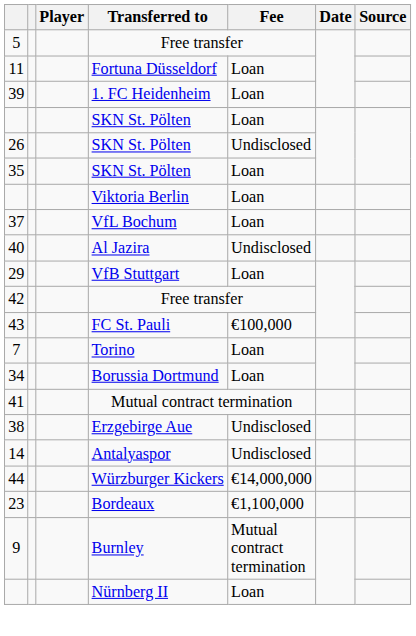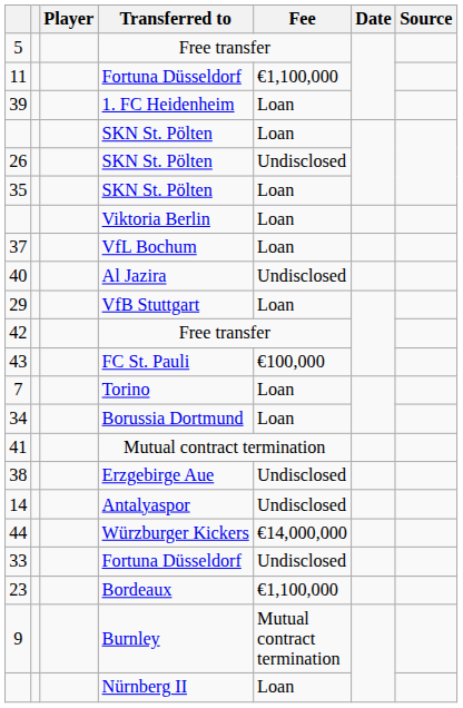 <table class="wikitable plainrowheaders sortable">
 <tr>
 <th></th>
 <th></th>
 <th scope=col>Player</th>
 <th>Transferred to</th>
 <th !scope=col; style="width: 65px;">Fee</th>
 <th scope=col>Date</th>
 <th scope=col>Source</th>
 </tr>
 <tr>
 <td align=center>5</td>
 <td align=center></td>
 <td></td>
 <td colspan="2" style="text-align: center;">Free transfer</td>
 <td rowspan=3></td>
 <td></td>
 </tr>
 <tr>
 <td align=center>11</td>
 <td align=center></td>
 <td></td>
 <td> <a href='#'>Fortuna Düsseldorf</a></td>
-<td>Loan</td>
+<td>€1,100,000</td>
 <td></td>
 </tr>
 <tr>
 <td align=center>39</td>
 <td align=center></td>
 <td></td>
 <td> <a href='#'>1. FC Heidenheim</a></td>
 <td>Loan</td>
 <td></td>
 </tr>
 <tr>
 <td align=center></td>
 <td align=center></td>
 <td></td>
 <td> <a href='#'>SKN St. Pölten</a></td>
 <td>Loan</td>
 <td rowspan=3></td>
 <td rowspan=3></td>
 </tr>
 <tr>
 <td align=center>26</td>
 <td align=center></td>
 <td></td>
 <td> <a href='#'>SKN St. Pölten</a></td>
 <td>Undisclosed</td>
 </tr>
 <tr>
 <td align=center>35</td>
 <td align=center></td>
 <td></td>
 <td> <a href='#'>SKN St. Pölten</a></td>
 <td>Loan</td>
 </tr>
 <tr>
 <td align=center></td>
 <td align=center></td>
 <td></td>
 <td> <a href='#'>Viktoria Berlin</a></td>
 <td>Loan</td>
 <td></td>
 <td></td>
 </tr>
 <tr>
 <td align=center>37</td>
 <td align=center></td>
 <td></td>
 <td> <a href='#'>VfL Bochum</a></td>
 <td>Loan</td>
 <td></td>
 <td></td>
 </tr>
 <tr>
 <td align=center>40</td>
 <td align=center></td>
 <td></td>
 <td> <a href='#'>Al Jazira</a></td>
 <td>Undisclosed</td>
 <td></td>
 <td></td>
 </tr>
 <tr>
 <td align=center>29</td>
 <td align=center></td>
 <td></td>
 <td> <a href='#'>VfB Stuttgart</a></td>
 <td>Loan</td>
 <td rowspan=3></td>
 <td></td>
 </tr>
 <tr>
 <td align=center>42</td>
 <td align=center></td>
 <td></td>
 <td colspan="2" style="text-align: center;">Free transfer</td>
 <td></td>
 </tr>
 <tr>
 <td align=center>43</td>
 <td align=center></td>
 <td></td>
 <td> <a href='#'>FC St. Pauli</a></td>
 <td>€100,000</td>
 <td></td>
 </tr>
 <tr>
 <td align=center>7</td>
 <td align=center></td>
 <td></td>
 <td> <a href='#'>Torino</a></td>
 <td>Loan</td>
 <td rowspan=2></td>
 <td></td>
 </tr>
 <tr>
 <td align=center>34</td>
 <td align=center></td>
 <td></td>
 <td> <a href='#'>Borussia Dortmund</a></td>
 <td>Loan</td>
 <td></td>
 </tr>
 <tr>
 <td align=center>41</td>
 <td align=center></td>
 <td></td>
 <td colspan="2" style="text-align: center;">Mutual contract termination</td>
 <td></td>
 <td></td>
 </tr>
 <tr>
 <td align=center>38</td>
 <td align=center></td>
 <td></td>
 <td> <a href='#'>Erzgebirge Aue</a></td>
 <td>Undisclosed</td>
 <td></td>
 <td></td>
 </tr>
 <tr>
 <td align=center>14</td>
 <td align=center></td>
 <td></td>
 <td> <a href='#'>Antalyaspor</a></td>
 <td>Undisclosed</td>
 <td></td>
 <td></td>
 </tr>
 <tr>
 <td align=center>44</td>
 <td align=center></td>
 <td></td>
 <td> <a href='#'>Würzburger Kickers</a></td>
 <td>€14,000,000</td>
 <td></td>
 <td></td>
 </tr>
 <tr>
+<td align=center>33</td>
+<td align=center></td>
+<td></td>
+<td> <a href='#'>Fortuna Düsseldorf</a></td>
+<td>Undisclosed</td>
+<td></td>
+<td></td>
+</tr>
+<tr>
 <td align=center>23</td>
 <td align=center></td>
 <td></td>
 <td> <a href='#'>Bordeaux</a></td>
 <td>€1,100,000</td>
 <td></td>
 <td></td>
 </tr>
 <tr>
 <td align=center>9</td>
 <td align=center></td>
 <td></td>
 <td> <a href='#'>Burnley</a></td>
 <td>Mutual contract termination</td>
 <td rowspan=2></td>
 <td></td>
 </tr>
 <tr>
 <td align=center></td>
 <td align=center></td>
 <td></td>
 <td> <a href='#'>Nürnberg II</a></td>
 <td>Loan</td>
 <td></td>
 </tr>
 </table>
